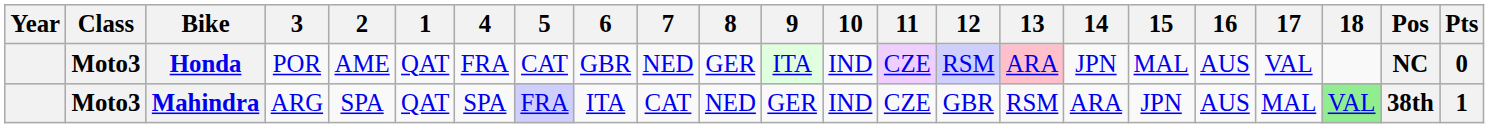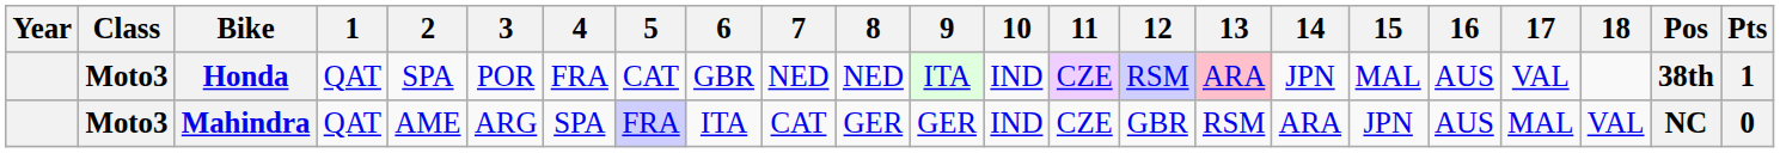 <table class="wikitable" style="text-align:center;">
 <tr>
 <th>Year</th>
 <th>Class</th>
 <th>Bike</th>
+<th>1</th>
+<th>2</th>
 <th>3</th>
-<th>2</th>
-<th>1</th>
 <th>4</th>
 <th>5</th>
 <th>6</th>
 <th>7</th>
 <th>8</th>
 <th>9</th>
 <th>10</th>
 <th>11</th>
 <th>12</th>
 <th>13</th>
 <th>14</th>
 <th>15</th>
 <th>16</th>
 <th>17</th>
 <th>18</th>
 <th>Pos</th>
 <th>Pts</th>
 </tr>
 <tr>
 <th></th>
 <th>Moto3</th>
 <th><a href='#'>Honda</a></th>
+<td><a href='#'>QAT</a></td>
+<td><a href='#'>SPA</a></td>
 <td><a href='#'>POR</a></td>
-<td><a href='#'>AME</a></td>
-<td><a href='#'>QAT</a></td>
 <td><a href='#'>FRA</a></td>
 <td><a href='#'>CAT</a></td>
 <td><a href='#'>GBR</a></td>
 <td><a href='#'>NED</a></td>
-<td><a href='#'>GER</a></td>
+<td><a href='#'>NED</a></td>
 <td style="background:#DFFFDF;"><a href='#'>ITA</a><br></td>
 <td><a href='#'>IND</a></td>
 <td style="background:#EFCFFF;"><a href='#'>CZE</a><br></td>
 <td style="background:#CFCFFF;"><a href='#'>RSM</a><br></td>
 <td style="background: pink;"><a href='#'>ARA</a></td>
 <td><a href='#'>JPN</a></td>
 <td><a href='#'>MAL</a></td>
 <td><a href='#'>AUS</a></td>
 <td><a href='#'>VAL</a></td>
 <td></td>
-<th>NC</th>
-<th>0</th>
+<th>38th</th>
+<th>1</th>
 </tr>
 <tr>
 <th></th>
 <th>Moto3</th>
 <th><a href='#'>Mahindra</a></th>
+<td><a href='#'>QAT</a></td>
+<td><a href='#'>AME</a></td>
 <td><a href='#'>ARG</a></td>
-<td><a href='#'>SPA</a></td>
-<td><a href='#'>QAT</a></td>
 <td><a href='#'>SPA</a></td>
 <td style="background:#CFCFFF;"><a href='#'>FRA</a><br></td>
 <td><a href='#'>ITA</a></td>
 <td><a href='#'>CAT</a></td>
-<td><a href='#'>NED</a></td>
+<td><a href='#'>GER</a></td>
 <td><a href='#'>GER</a></td>
 <td><a href='#'>IND</a></td>
 <td><a href='#'>CZE</a></td>
 <td><a href='#'>GBR</a></td>
 <td><a href='#'>RSM</a></td>
 <td><a href='#'>ARA</a></td>
 <td><a href='#'>JPN</a></td>
 <td><a href='#'>AUS</a></td>
 <td><a href='#'>MAL</a></td>
-<td style="background: lightgreen;"><a href='#'>VAL</a></td>
-<th>38th</th>
-<th>1</th>
+<td><a href='#'>VAL</a></td>
+<th>NC</th>
+<th>0</th>
 </tr>
 </table>
